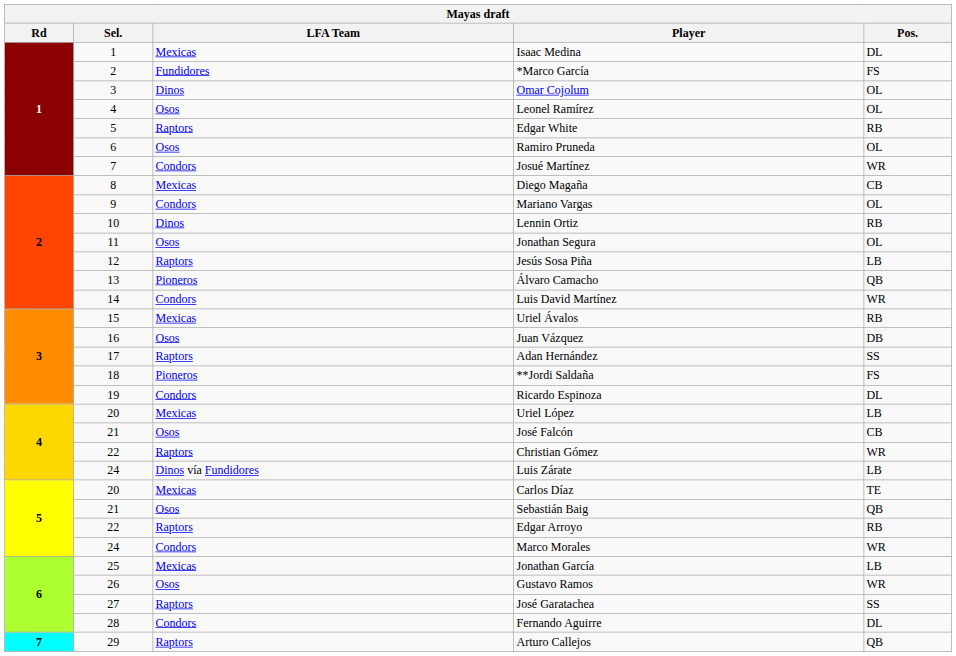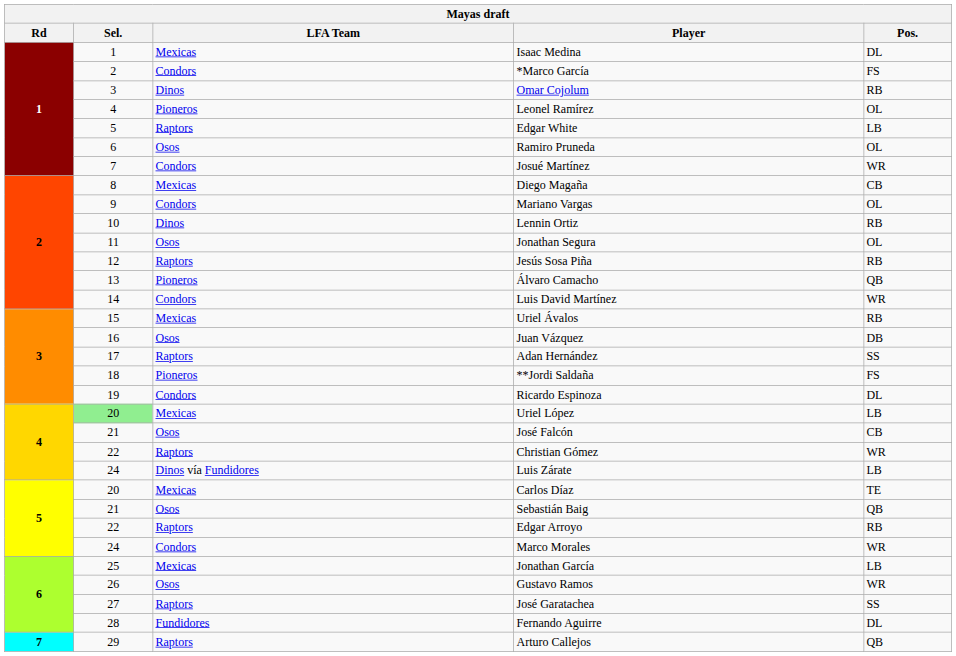 <table class="wikitable mw-collapsible mw-collapsed" style="width:100%;">
 <tr>
 <th colspan="7">Mayas draft</th>
 </tr>
 <tr>
 <th>Rd</th>
 <th>Sel.</th>
 <th>LFA Team</th>
 <th>Player</th>
 <th>Pos.</th>
 </tr>
 <tr>
 <th rowspan="7" style="background:DarkRed; color:white">1</th>
 <td align="center">1</td>
 <td><a href='#'>Mexicas</a></td>
 <td>Isaac Medina</td>
 <td>DL</td>
 </tr>
 <tr>
 <td align="center">2</td>
-<td><a href='#'>Fundidores</a></td>
+<td><a href='#'>Condors</a></td>
 <td>*Marco García</td>
 <td>FS</td>
 </tr>
 <tr>
 <td align="center">3</td>
 <td><a href='#'>Dinos</a></td>
 <td><a href='#'>Omar Cojolum</a></td>
-<td>OL</td>
+<td>RB</td>
 </tr>
 <tr>
 <td align="center">4</td>
-<td><a href='#'>Osos</a></td>
+<td><a href='#'>Pioneros</a></td>
 <td>Leonel Ramírez</td>
 <td>OL</td>
 </tr>
 <tr>
 <td align="center">5</td>
 <td><a href='#'>Raptors</a></td>
 <td>Edgar White</td>
-<td>RB</td>
+<td>LB</td>
 </tr>
 <tr>
 <td align="center">6</td>
 <td><a href='#'>Osos</a></td>
 <td>Ramiro Pruneda</td>
 <td>OL</td>
 </tr>
 <tr>
 <td align="center">7</td>
 <td><a href='#'>Condors</a></td>
 <td>Josué Martínez</td>
 <td>WR</td>
 </tr>
 <tr>
 <th rowspan="7" style="background:OrangeRed">2</th>
 <td align="center">8</td>
 <td><a href='#'>Mexicas</a></td>
 <td>Diego Magaña</td>
 <td>CB</td>
 </tr>
 <tr>
 <td align="center">9</td>
 <td><a href='#'>Condors</a></td>
 <td>Mariano Vargas</td>
 <td>OL</td>
 </tr>
 <tr>
 <td align="center">10</td>
 <td><a href='#'>Dinos</a></td>
 <td>Lennin Ortiz</td>
 <td>RB</td>
 </tr>
 <tr>
 <td align="center">11</td>
 <td><a href='#'>Osos</a></td>
 <td>Jonathan Segura</td>
 <td>OL</td>
 </tr>
 <tr>
 <td align="center">12</td>
 <td><a href='#'>Raptors</a></td>
 <td>Jesús Sosa Piña</td>
-<td>LB</td>
+<td>RB</td>
 </tr>
 <tr>
 <td align="center">13</td>
 <td><a href='#'>Pioneros</a></td>
 <td>Álvaro Camacho</td>
 <td>QB</td>
 </tr>
 <tr>
 <td align="center">14</td>
 <td><a href='#'>Condors</a></td>
 <td>Luis David Martínez</td>
 <td>WR</td>
 </tr>
 <tr>
 <th rowspan="5" style="background:DarkOrange">3</th>
 <td align="center">15</td>
 <td><a href='#'>Mexicas</a></td>
 <td>Uriel Ávalos</td>
 <td>RB</td>
 </tr>
 <tr>
 <td align="center">16</td>
 <td><a href='#'>Osos</a></td>
 <td>Juan Vázquez</td>
 <td>DB</td>
 </tr>
 <tr>
 <td align="center">17</td>
 <td><a href='#'>Raptors</a></td>
 <td>Adan Hernández</td>
 <td>SS</td>
 </tr>
 <tr>
 <td align="center">18</td>
 <td><a href='#'>Pioneros</a></td>
 <td>**Jordi Saldaña</td>
 <td>FS</td>
 </tr>
 <tr>
 <td align="center">19</td>
 <td><a href='#'>Condors</a></td>
 <td>Ricardo Espinoza</td>
 <td>DL</td>
 </tr>
 <tr>
 <th rowspan="4" style="background:Gold">4</th>
-<td align="center">20</td>
+<td align="center" style="background: lightgreen;">20</td>
 <td><a href='#'>Mexicas</a></td>
 <td>Uriel López</td>
 <td>LB</td>
 </tr>
 <tr>
 <td align="center">21</td>
 <td><a href='#'>Osos</a></td>
 <td>José Falcón</td>
 <td>CB</td>
 </tr>
 <tr>
 <td align="center">22</td>
 <td><a href='#'>Raptors</a></td>
 <td>Christian Gómez</td>
 <td>WR</td>
 </tr>
 <tr>
 <td align="center">24</td>
 <td><a href='#'>Dinos</a> vía <a href='#'>Fundidores</a></td>
 <td>Luis Zárate</td>
 <td>LB</td>
 </tr>
 <tr>
 <th rowspan="4" style="background:Yellow">5</th>
 <td align="center">20</td>
 <td><a href='#'>Mexicas</a></td>
 <td>Carlos Díaz</td>
 <td>TE</td>
 </tr>
 <tr>
 <td align="center">21</td>
 <td><a href='#'>Osos</a></td>
 <td>Sebastián Baig</td>
 <td>QB</td>
 </tr>
 <tr>
 <td align="center">22</td>
 <td><a href='#'>Raptors</a></td>
 <td>Edgar Arroyo</td>
 <td>RB</td>
 </tr>
 <tr>
 <td align="center">24</td>
 <td><a href='#'>Condors</a></td>
 <td>Marco Morales</td>
 <td>WR</td>
 </tr>
 <tr>
 <th rowspan="4" style="background:GreenYellow">6</th>
 <td align="center">25</td>
 <td><a href='#'>Mexicas</a></td>
 <td>Jonathan García</td>
 <td>LB</td>
 </tr>
 <tr>
 <td align="center">26</td>
 <td><a href='#'>Osos</a></td>
 <td>Gustavo Ramos</td>
 <td>WR</td>
 </tr>
 <tr>
 <td align="center">27</td>
 <td><a href='#'>Raptors</a></td>
 <td>José Garatachea</td>
 <td>SS</td>
 </tr>
 <tr>
 <td align="center">28</td>
-<td><a href='#'>Condors</a></td>
+<td><a href='#'>Fundidores</a></td>
 <td>Fernando Aguirre</td>
 <td>DL</td>
 </tr>
 <tr>
 <th rowspan="1" style="background:Cyan">7</th>
 <td align="center">29</td>
 <td><a href='#'>Raptors</a></td>
 <td>Arturo Callejos</td>
 <td>QB</td>
 </tr>
 </table>
